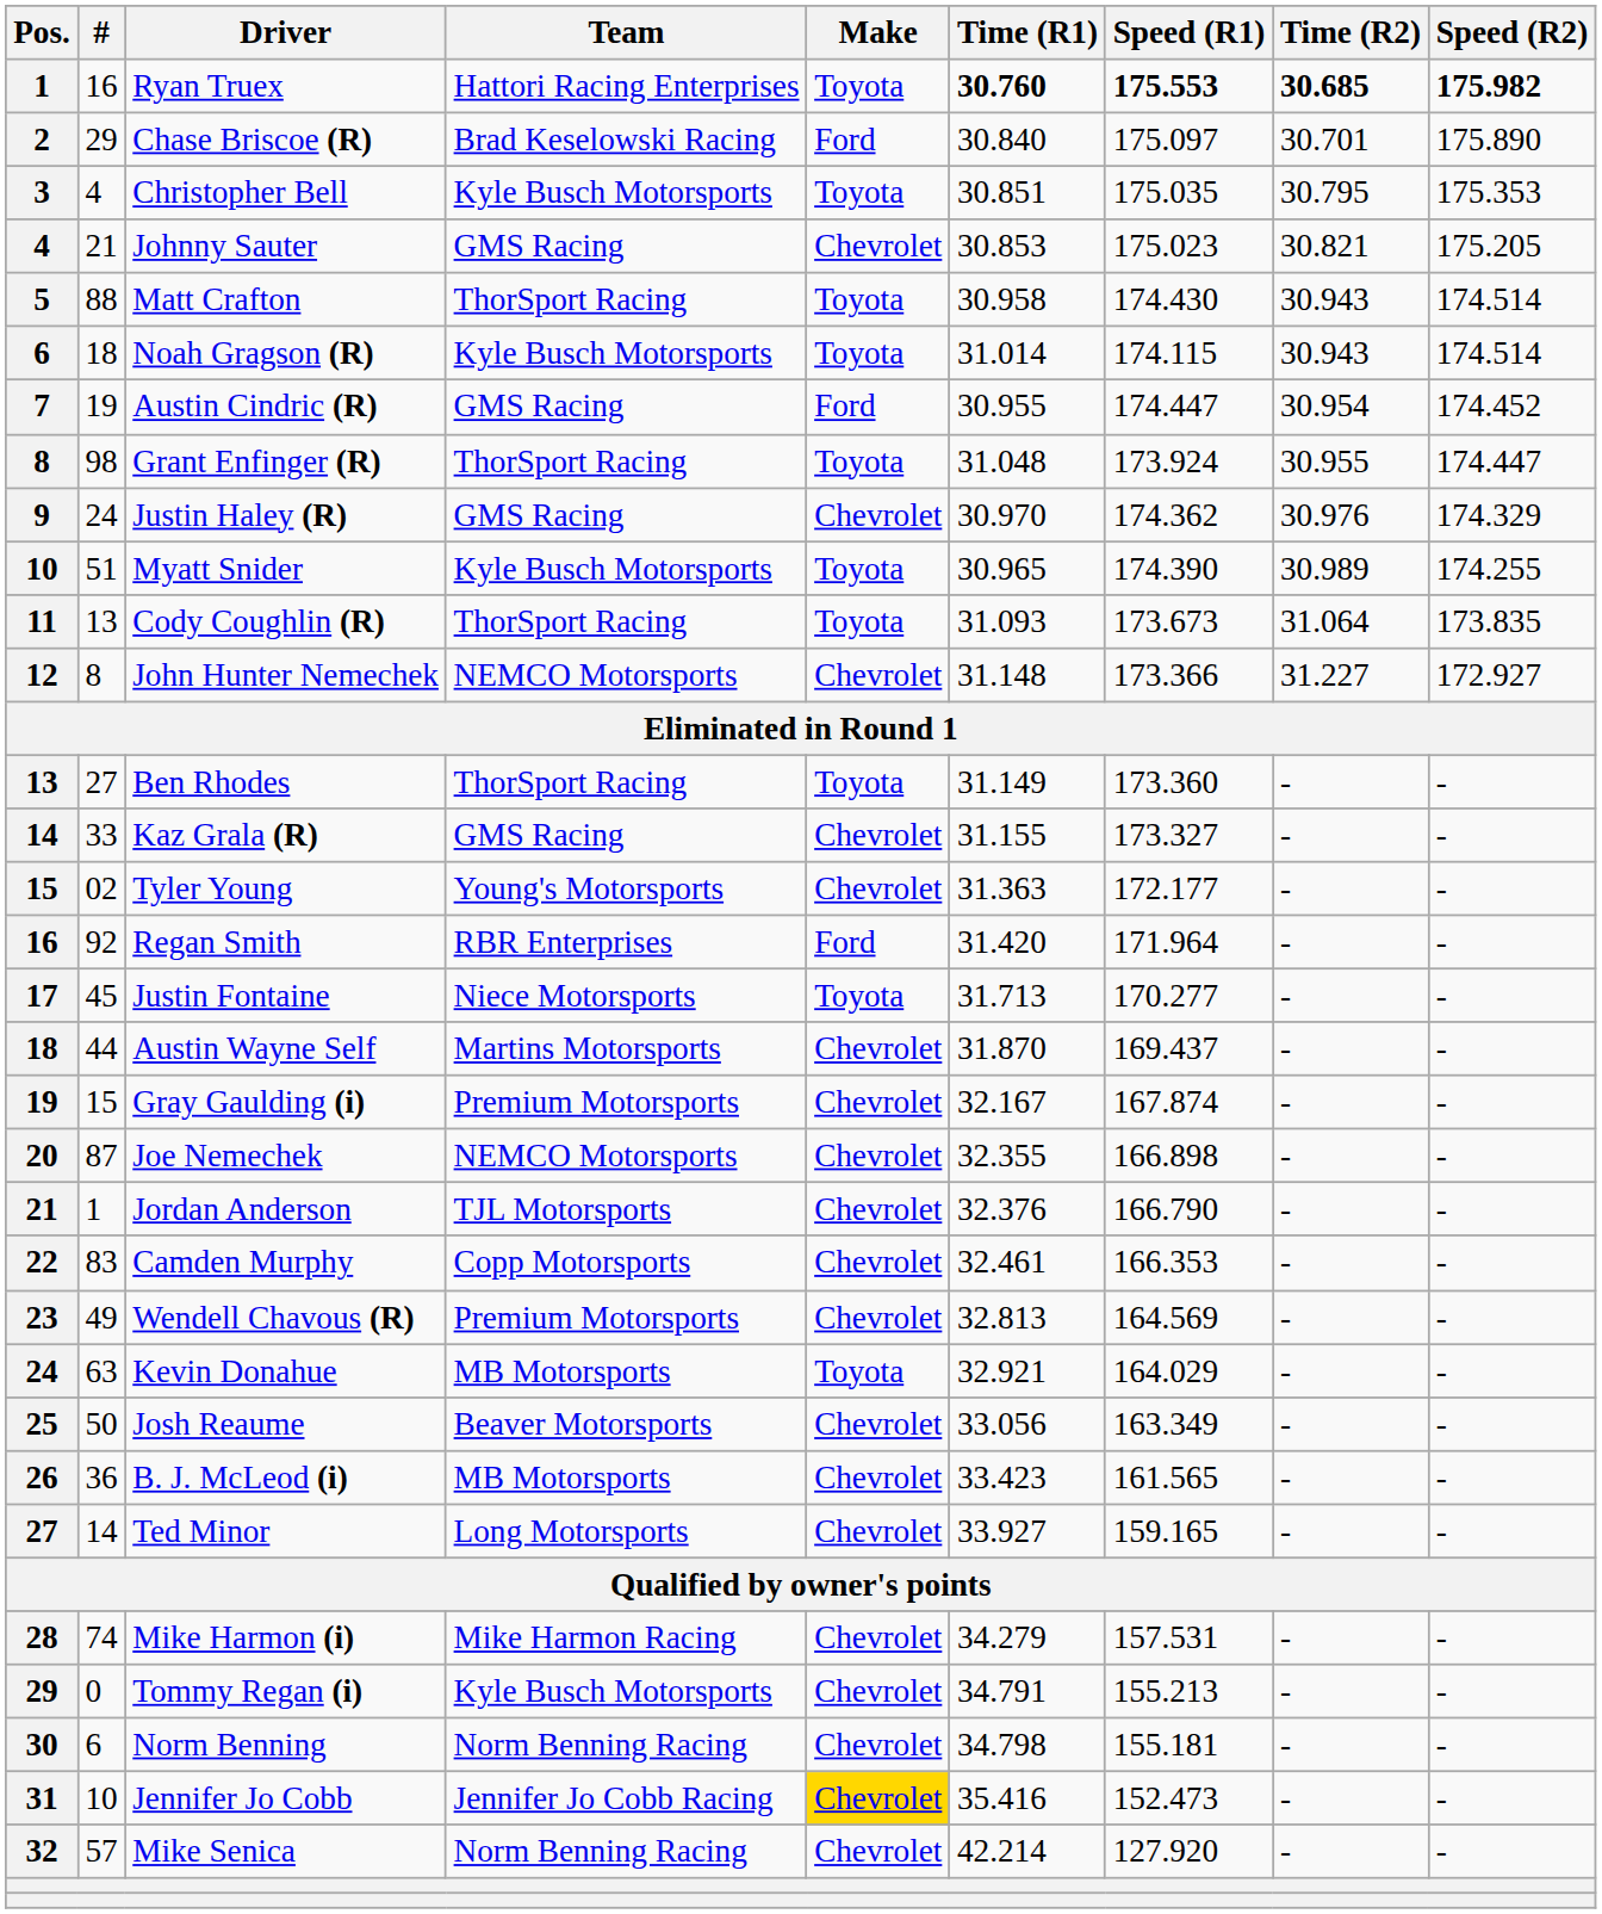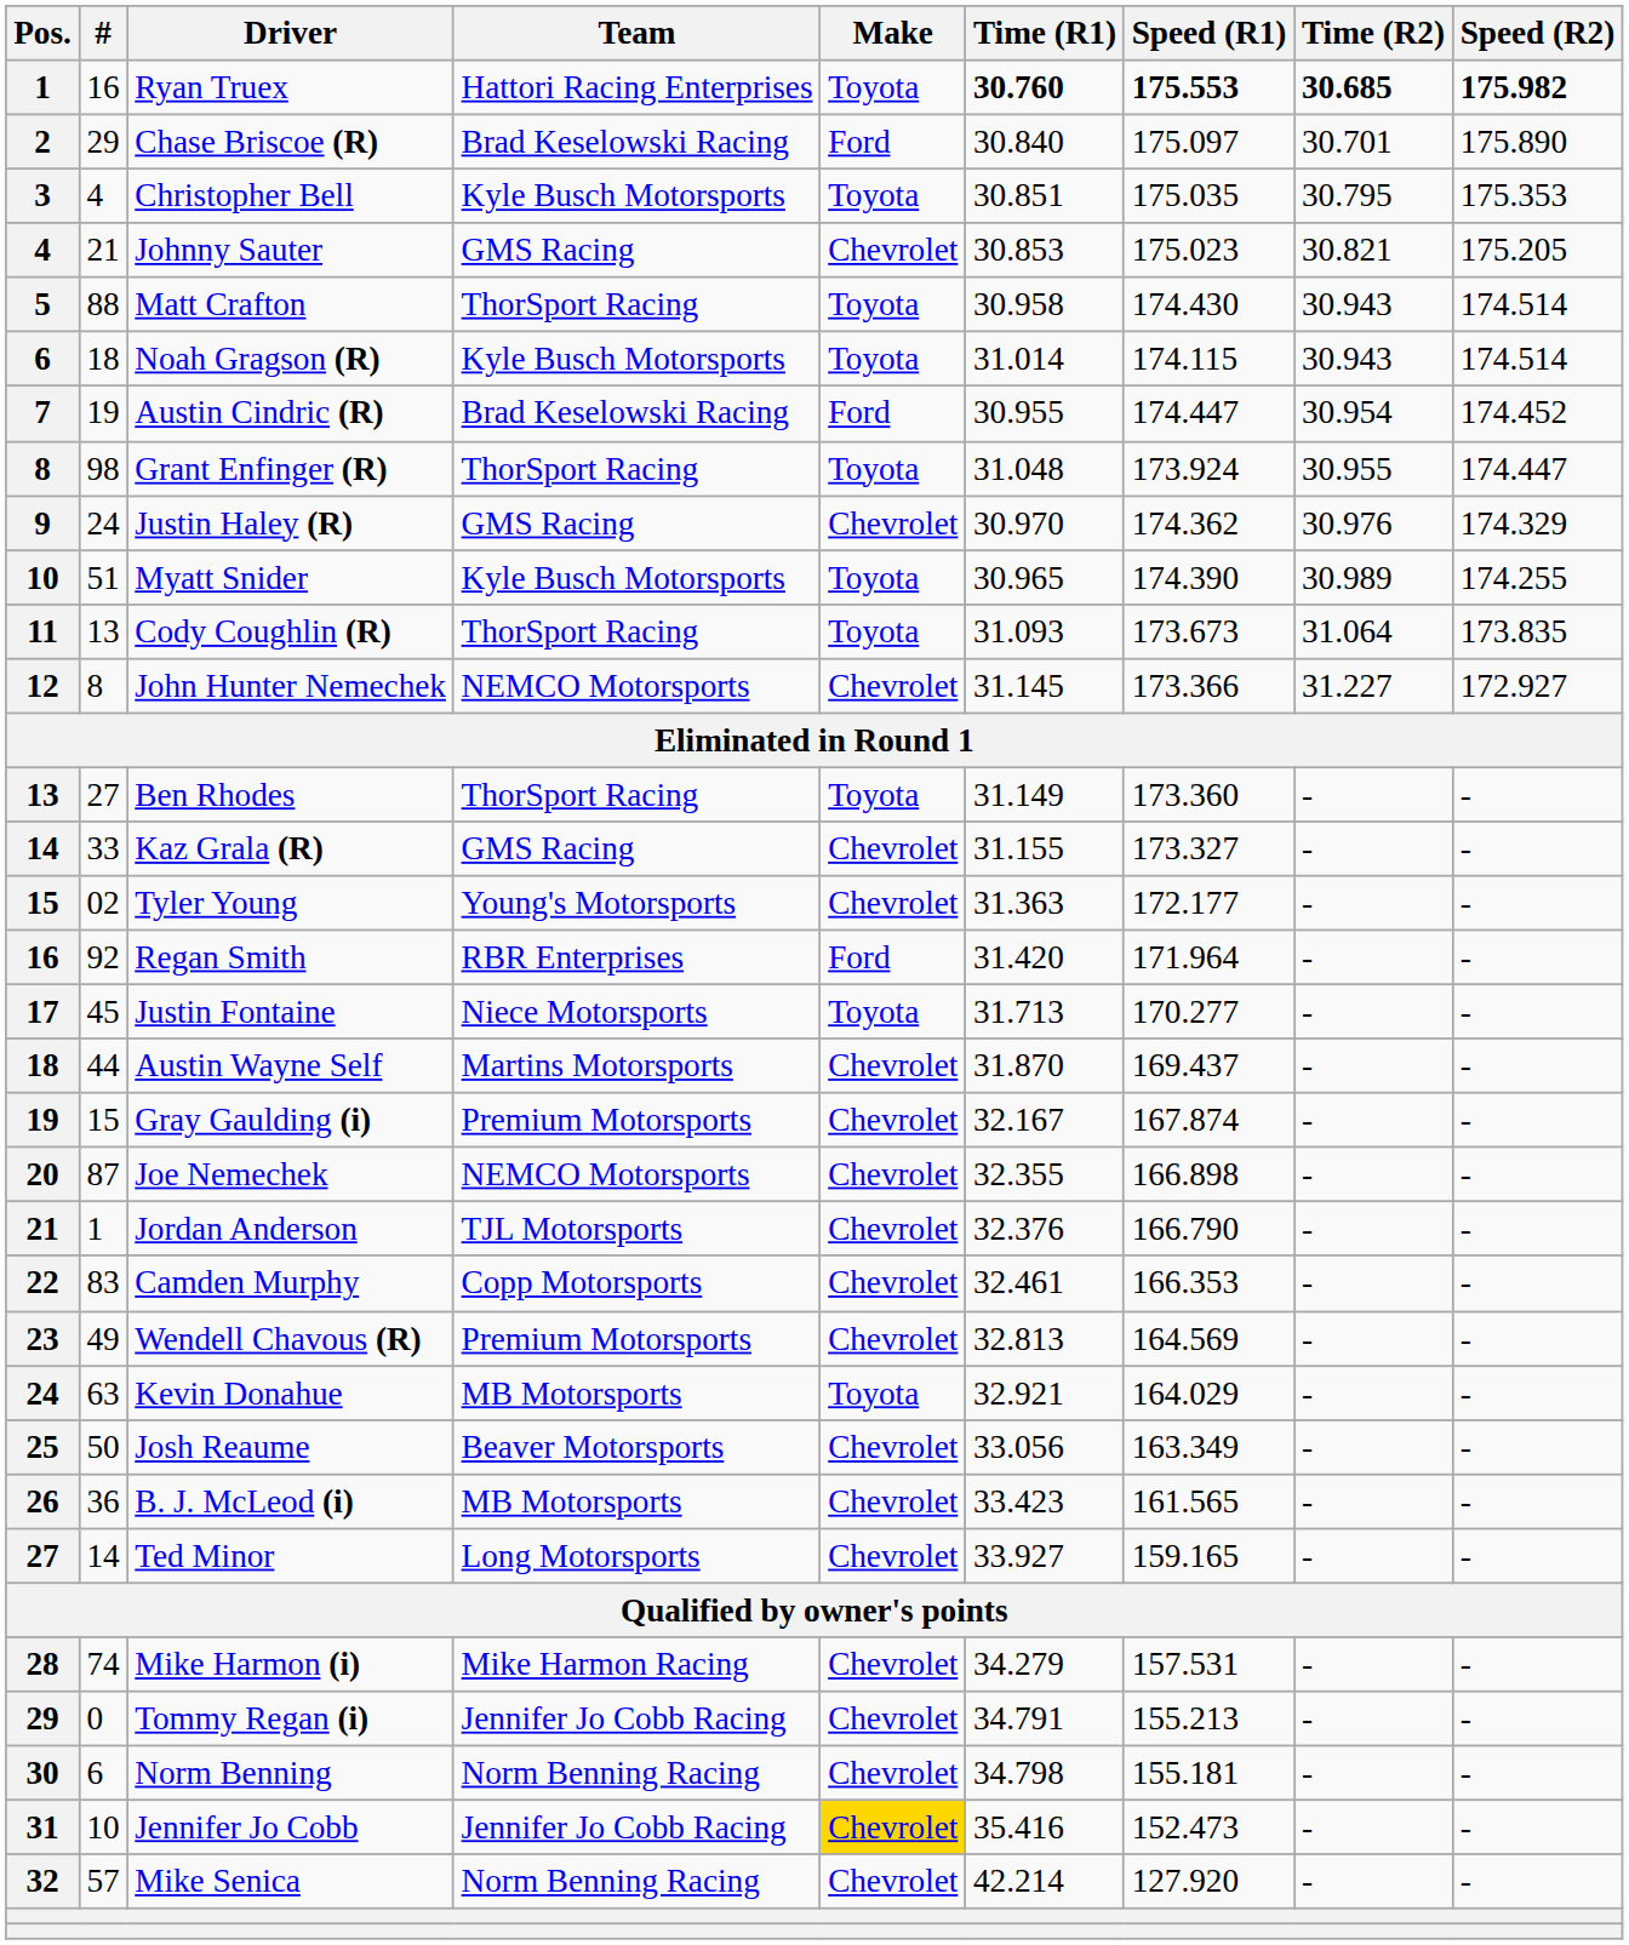 <table class="wikitable" style="font-size:95%">
 <tr>
 <th>Pos.</th>
 <th>#</th>
 <th>Driver</th>
 <th>Team</th>
 <th>Make</th>
 <th>Time (R1)</th>
 <th>Speed (R1)</th>
 <th>Time (R2)</th>
 <th>Speed (R2)</th>
 </tr>
 <tr>
 <th>1</th>
 <td>16</td>
 <td><a href='#'>Ryan Truex</a></td>
 <td><a href='#'>Hattori Racing Enterprises</a></td>
 <td><a href='#'>Toyota</a></td>
 <td><strong>30.760</strong></td>
 <td><strong>175.553</strong></td>
 <td><strong>30.685</strong></td>
 <td><strong>175.982</strong></td>
 </tr>
 <tr>
 <th>2</th>
 <td>29</td>
 <td><a href='#'>Chase Briscoe</a> <strong>(R)</strong></td>
 <td><a href='#'>Brad Keselowski Racing</a></td>
 <td><a href='#'>Ford</a></td>
 <td>30.840</td>
 <td>175.097</td>
 <td>30.701</td>
 <td>175.890</td>
 </tr>
 <tr>
 <th>3</th>
 <td>4</td>
 <td><a href='#'>Christopher Bell</a></td>
 <td><a href='#'>Kyle Busch Motorsports</a></td>
 <td><a href='#'>Toyota</a></td>
 <td>30.851</td>
 <td>175.035</td>
 <td>30.795</td>
 <td>175.353</td>
 </tr>
 <tr>
 <th>4</th>
 <td>21</td>
 <td><a href='#'>Johnny Sauter</a></td>
 <td><a href='#'>GMS Racing</a></td>
 <td><a href='#'>Chevrolet</a></td>
 <td>30.853</td>
 <td>175.023</td>
 <td>30.821</td>
 <td>175.205</td>
 </tr>
 <tr>
 <th>5</th>
 <td>88</td>
 <td><a href='#'>Matt Crafton</a></td>
 <td><a href='#'>ThorSport Racing</a></td>
 <td><a href='#'>Toyota</a></td>
 <td>30.958</td>
 <td>174.430</td>
 <td>30.943</td>
 <td>174.514</td>
 </tr>
 <tr>
 <th>6</th>
 <td>18</td>
 <td><a href='#'>Noah Gragson</a> <strong>(R)</strong></td>
 <td><a href='#'>Kyle Busch Motorsports</a></td>
 <td><a href='#'>Toyota</a></td>
 <td>31.014</td>
 <td>174.115</td>
 <td>30.943</td>
 <td>174.514</td>
 </tr>
 <tr>
 <th>7</th>
 <td>19</td>
 <td><a href='#'>Austin Cindric</a> <strong>(R)</strong></td>
-<td><a href='#'>GMS Racing</a></td>
+<td><a href='#'>Brad Keselowski Racing</a></td>
 <td><a href='#'>Ford</a></td>
 <td>30.955</td>
 <td>174.447</td>
 <td>30.954</td>
 <td>174.452</td>
 </tr>
 <tr>
 <th>8</th>
 <td>98</td>
 <td><a href='#'>Grant Enfinger</a> <strong>(R)</strong></td>
 <td><a href='#'>ThorSport Racing</a></td>
 <td><a href='#'>Toyota</a></td>
 <td>31.048</td>
 <td>173.924</td>
 <td>30.955</td>
 <td>174.447</td>
 </tr>
 <tr>
 <th>9</th>
 <td>24</td>
 <td><a href='#'>Justin Haley</a> <strong>(R)</strong></td>
 <td><a href='#'>GMS Racing</a></td>
 <td><a href='#'>Chevrolet</a></td>
 <td>30.970</td>
 <td>174.362</td>
 <td>30.976</td>
 <td>174.329</td>
 </tr>
 <tr>
 <th>10</th>
 <td>51</td>
 <td><a href='#'>Myatt Snider</a></td>
 <td><a href='#'>Kyle Busch Motorsports</a></td>
 <td><a href='#'>Toyota</a></td>
 <td>30.965</td>
 <td>174.390</td>
 <td>30.989</td>
 <td>174.255</td>
 </tr>
 <tr>
 <th>11</th>
 <td>13</td>
 <td><a href='#'>Cody Coughlin</a> <strong>(R)</strong></td>
 <td><a href='#'>ThorSport Racing</a></td>
 <td><a href='#'>Toyota</a></td>
 <td>31.093</td>
 <td>173.673</td>
 <td>31.064</td>
 <td>173.835</td>
 </tr>
 <tr>
 <th>12</th>
 <td>8</td>
 <td><a href='#'>John Hunter Nemechek</a></td>
 <td><a href='#'>NEMCO Motorsports</a></td>
 <td><a href='#'>Chevrolet</a></td>
-<td>31.148</td>
+<td>31.145</td>
 <td>173.366</td>
 <td>31.227</td>
 <td>172.927</td>
 </tr>
 <tr>
 <th colspan="9">Eliminated in Round 1</th>
 </tr>
 <tr>
 <th>13</th>
 <td>27</td>
 <td><a href='#'>Ben Rhodes</a></td>
 <td><a href='#'>ThorSport Racing</a></td>
 <td><a href='#'>Toyota</a></td>
 <td>31.149</td>
 <td>173.360</td>
 <td>-</td>
 <td>-</td>
 </tr>
 <tr>
 <th>14</th>
 <td>33</td>
 <td><a href='#'>Kaz Grala</a> <strong>(R)</strong></td>
 <td><a href='#'>GMS Racing</a></td>
 <td><a href='#'>Chevrolet</a></td>
 <td>31.155</td>
 <td>173.327</td>
 <td>-</td>
 <td>-</td>
 </tr>
 <tr>
 <th>15</th>
 <td>02</td>
 <td><a href='#'>Tyler Young</a></td>
 <td><a href='#'>Young's Motorsports</a></td>
 <td><a href='#'>Chevrolet</a></td>
 <td>31.363</td>
 <td>172.177</td>
 <td>-</td>
 <td>-</td>
 </tr>
 <tr>
 <th>16</th>
 <td>92</td>
 <td><a href='#'>Regan Smith</a></td>
 <td><a href='#'>RBR Enterprises</a></td>
 <td><a href='#'>Ford</a></td>
 <td>31.420</td>
 <td>171.964</td>
 <td>-</td>
 <td>-</td>
 </tr>
 <tr>
 <th>17</th>
 <td>45</td>
 <td><a href='#'>Justin Fontaine</a></td>
 <td><a href='#'>Niece Motorsports</a></td>
 <td><a href='#'>Toyota</a></td>
 <td>31.713</td>
 <td>170.277</td>
 <td>-</td>
 <td>-</td>
 </tr>
 <tr>
 <th>18</th>
 <td>44</td>
 <td><a href='#'>Austin Wayne Self</a></td>
 <td><a href='#'>Martins Motorsports</a></td>
 <td><a href='#'>Chevrolet</a></td>
 <td>31.870</td>
 <td>169.437</td>
 <td>-</td>
 <td>-</td>
 </tr>
 <tr>
 <th>19</th>
 <td>15</td>
 <td><a href='#'>Gray Gaulding</a> <strong>(i)</strong></td>
 <td><a href='#'>Premium Motorsports</a></td>
 <td><a href='#'>Chevrolet</a></td>
 <td>32.167</td>
 <td>167.874</td>
 <td>-</td>
 <td>-</td>
 </tr>
 <tr>
 <th>20</th>
 <td>87</td>
 <td><a href='#'>Joe Nemechek</a></td>
 <td><a href='#'>NEMCO Motorsports</a></td>
 <td><a href='#'>Chevrolet</a></td>
 <td>32.355</td>
 <td>166.898</td>
 <td>-</td>
 <td>-</td>
 </tr>
 <tr>
 <th>21</th>
 <td>1</td>
 <td><a href='#'>Jordan Anderson</a></td>
 <td><a href='#'>TJL Motorsports</a></td>
 <td><a href='#'>Chevrolet</a></td>
 <td>32.376</td>
 <td>166.790</td>
 <td>-</td>
 <td>-</td>
 </tr>
 <tr>
 <th>22</th>
 <td>83</td>
 <td><a href='#'>Camden Murphy</a></td>
 <td><a href='#'>Copp Motorsports</a></td>
 <td><a href='#'>Chevrolet</a></td>
 <td>32.461</td>
 <td>166.353</td>
 <td>-</td>
 <td>-</td>
 </tr>
 <tr>
 <th>23</th>
 <td>49</td>
 <td><a href='#'>Wendell Chavous</a> <strong>(R)</strong></td>
 <td><a href='#'>Premium Motorsports</a></td>
 <td><a href='#'>Chevrolet</a></td>
 <td>32.813</td>
 <td>164.569</td>
 <td>-</td>
 <td>-</td>
 </tr>
 <tr>
 <th>24</th>
 <td>63</td>
 <td><a href='#'>Kevin Donahue</a></td>
 <td><a href='#'>MB Motorsports</a></td>
 <td><a href='#'>Toyota</a></td>
 <td>32.921</td>
 <td>164.029</td>
 <td>-</td>
 <td>-</td>
 </tr>
 <tr>
 <th>25</th>
 <td>50</td>
 <td><a href='#'>Josh Reaume</a></td>
 <td><a href='#'>Beaver Motorsports</a></td>
 <td><a href='#'>Chevrolet</a></td>
 <td>33.056</td>
 <td>163.349</td>
 <td>-</td>
 <td>-</td>
 </tr>
 <tr>
 <th>26</th>
 <td>36</td>
 <td><a href='#'>B. J. McLeod</a> <strong>(i)</strong></td>
 <td><a href='#'>MB Motorsports</a></td>
 <td><a href='#'>Chevrolet</a></td>
 <td>33.423</td>
 <td>161.565</td>
 <td>-</td>
 <td>-</td>
 </tr>
 <tr>
 <th>27</th>
 <td>14</td>
 <td><a href='#'>Ted Minor</a></td>
 <td><a href='#'>Long Motorsports</a></td>
 <td><a href='#'>Chevrolet</a></td>
 <td>33.927</td>
 <td>159.165</td>
 <td>-</td>
 <td>-</td>
 </tr>
 <tr>
 <th colspan="9">Qualified by owner's points</th>
 </tr>
 <tr>
 <th>28</th>
 <td>74</td>
 <td><a href='#'>Mike Harmon</a> <strong>(i)</strong></td>
 <td><a href='#'>Mike Harmon Racing</a></td>
 <td><a href='#'>Chevrolet</a></td>
 <td>34.279</td>
 <td>157.531</td>
 <td>-</td>
 <td>-</td>
 </tr>
 <tr>
 <th>29</th>
 <td>0</td>
 <td><a href='#'>Tommy Regan</a> <strong>(i)</strong></td>
-<td><a href='#'>Kyle Busch Motorsports</a></td>
+<td><a href='#'>Jennifer Jo Cobb Racing</a></td>
 <td><a href='#'>Chevrolet</a></td>
 <td>34.791</td>
 <td>155.213</td>
 <td>-</td>
 <td>-</td>
 </tr>
 <tr>
 <th>30</th>
 <td>6</td>
 <td><a href='#'>Norm Benning</a></td>
 <td><a href='#'>Norm Benning Racing</a></td>
 <td><a href='#'>Chevrolet</a></td>
 <td>34.798</td>
 <td>155.181</td>
 <td>-</td>
 <td>-</td>
 </tr>
 <tr>
 <th>31</th>
 <td>10</td>
 <td><a href='#'>Jennifer Jo Cobb</a></td>
 <td><a href='#'>Jennifer Jo Cobb Racing</a></td>
 <td style="background: gold;"><a href='#'>Chevrolet</a></td>
 <td>35.416</td>
 <td>152.473</td>
 <td>-</td>
 <td>-</td>
 </tr>
 <tr>
 <th>32</th>
 <td>57</td>
 <td><a href='#'>Mike Senica</a></td>
 <td><a href='#'>Norm Benning Racing</a></td>
 <td><a href='#'>Chevrolet</a></td>
 <td>42.214</td>
 <td>127.920</td>
 <td>-</td>
 <td>-</td>
 </tr>
 <tr>
 <th colspan="9"></th>
 </tr>
 <tr>
 <th colspan="9"></th>
 </tr>
 </table>
